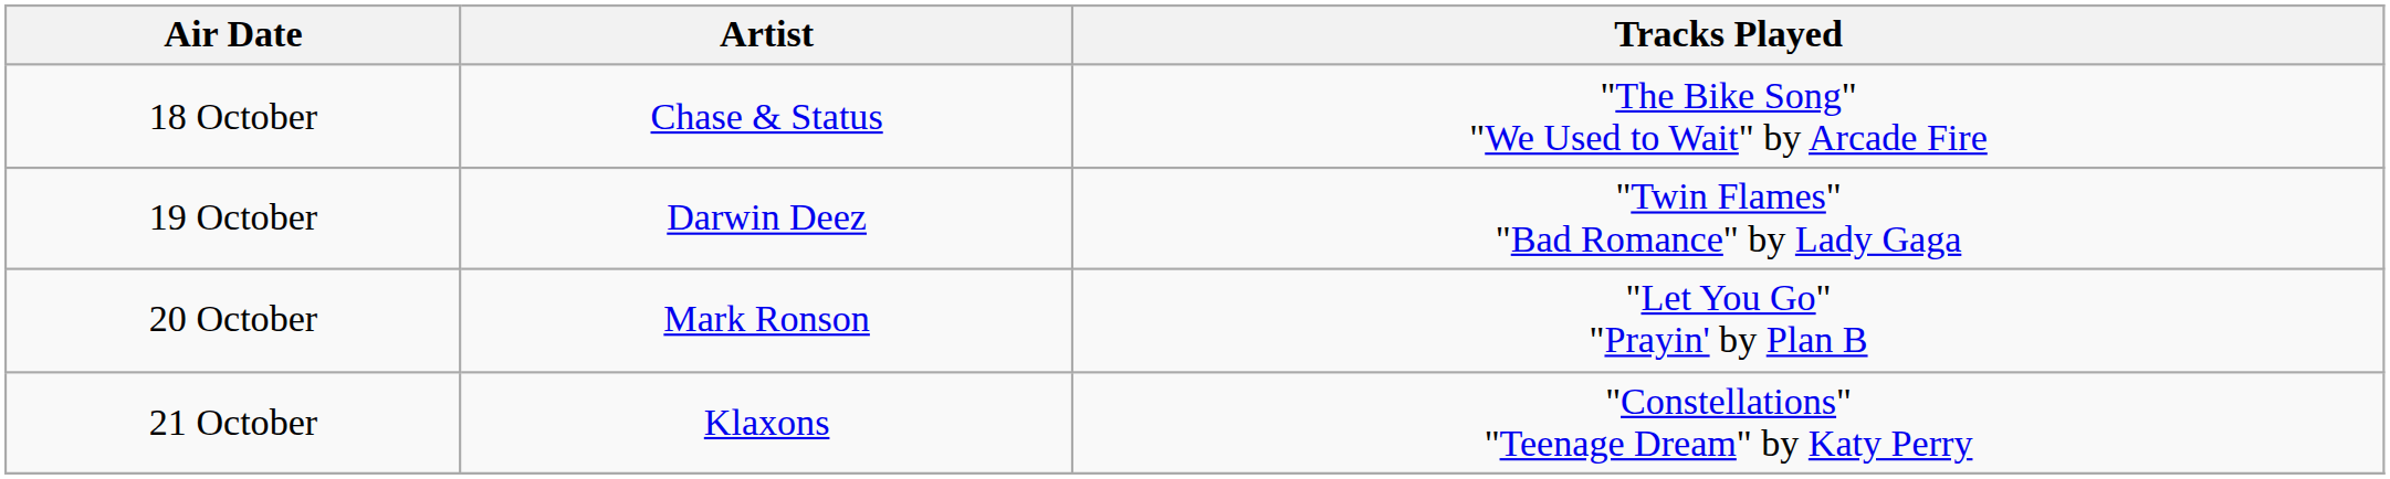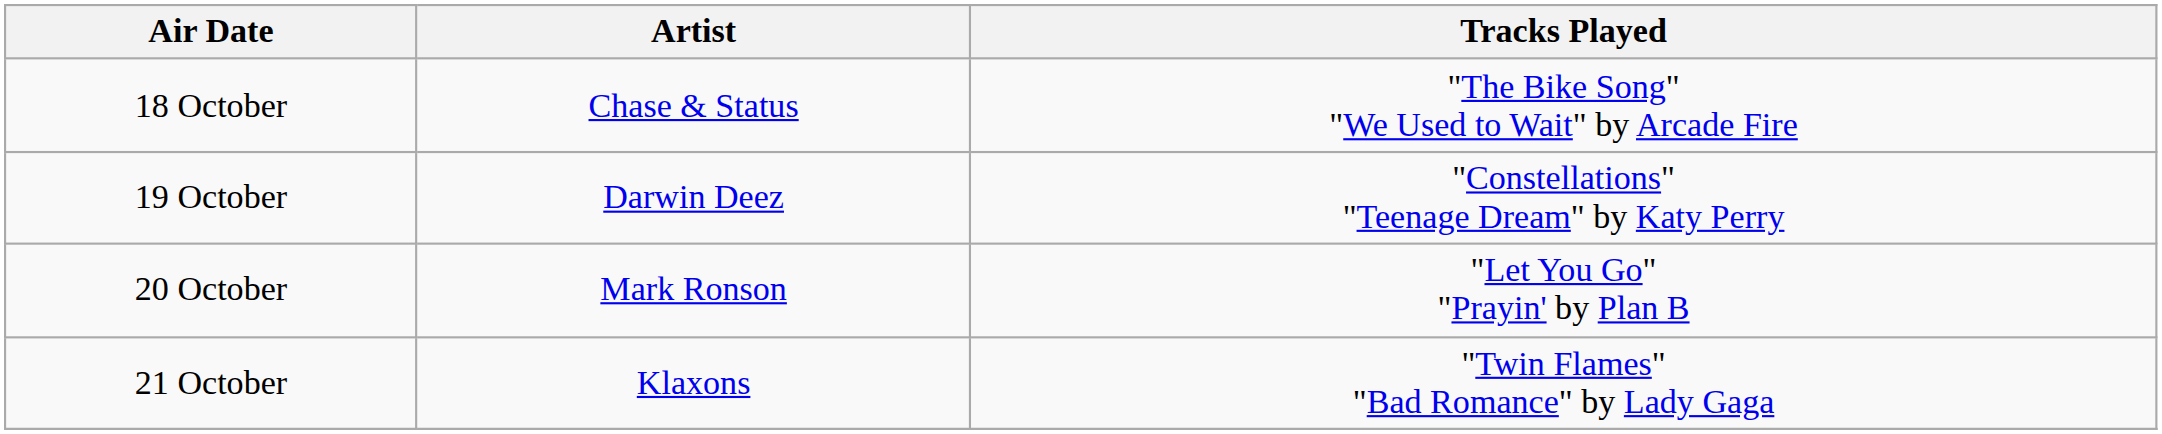 <table class="wikitable" style="text-align:center" width=80%>
 <tr>
 <th>Air Date</th>
 <th>Artist</th>
 <th>Tracks Played</th>
 </tr>
 <tr>
 <td>18 October</td>
 <td><a href='#'>Chase & Status</a></td>
 <td>"<a href='#'>The Bike Song</a>"<br>"<a href='#'>We Used to Wait</a>" by <a href='#'>Arcade Fire</a></td>
 </tr>
 <tr>
 <td>19 October</td>
 <td><a href='#'>Darwin Deez</a></td>
-<td>"<a href='#'>Twin Flames</a>"<br>"<a href='#'>Bad Romance</a>" by <a href='#'>Lady Gaga</a></td>
+<td>"<a href='#'>Constellations</a>"<br>"<a href='#'>Teenage Dream</a>" by <a href='#'>Katy Perry</a></td>
 </tr>
 <tr>
 <td>20 October</td>
 <td><a href='#'>Mark Ronson</a></td>
 <td>"<a href='#'>Let You Go</a>"<br>"<a href='#'>Prayin'</a> by <a href='#'>Plan B</a></td>
 </tr>
 <tr>
 <td>21 October</td>
 <td><a href='#'>Klaxons</a></td>
-<td>"<a href='#'>Constellations</a>"<br>"<a href='#'>Teenage Dream</a>" by <a href='#'>Katy Perry</a></td>
+<td>"<a href='#'>Twin Flames</a>"<br>"<a href='#'>Bad Romance</a>" by <a href='#'>Lady Gaga</a></td>
 </tr>
 <tr>
 </tr>
 </table>
